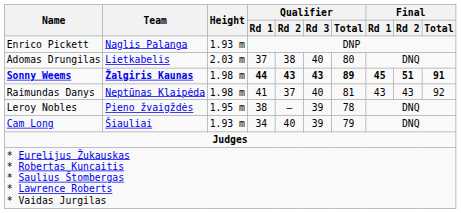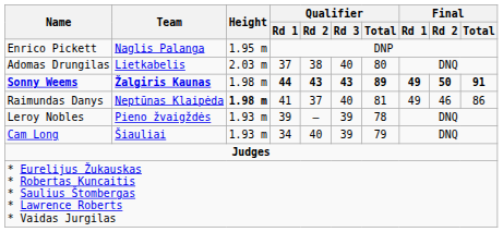 <table class="wikitable">
 <tr>
 <th rowspan="2">Name</th>
 <th rowspan="2">Team</th>
 <th rowspan="2">Height</th>
 <th colspan="4">Qualifier</th>
 <th colspan="3">Final</th>
 </tr>
 <tr>
 <th>Rd 1</th>
 <th>Rd 2</th>
 <th>Rd 3</th>
 <th>Total</th>
 <th>Rd 1</th>
 <th>Rd 2</th>
 <th>Total</th>
 </tr>
 <tr>
 <td> Enrico Pickett</td>
 <td><a href='#'>Naglis Palanga</a></td>
-<td>1.93 m</td>
+<td>1.95 m</td>
 <td colspan="7" align="center">DNP</td>
 </tr>
 <tr>
 <td> Adomas Drungilas</td>
 <td><a href='#'>Lietkabelis</a></td>
 <td>2.03 m</td>
 <td align="center">37</td>
 <td align="center">38</td>
 <td align="center">40</td>
 <td align="center">80</td>
 <td colspan="3" align="center">DNQ</td>
 </tr>
 <tr>
 <td> <strong><a href='#'>Sonny Weems</a></strong></td>
 <td><strong><a href='#'>Žalgiris Kaunas</a></strong></td>
 <td>1.98 m</td>
 <td align="center"><strong>44</strong></td>
 <td align="center"><strong>43</strong></td>
 <td align="center"><strong>43</strong></td>
 <td align="center"><strong>89</strong></td>
-<td align="center"><strong>45</strong></td>
-<td align="center"><strong>51</strong></td>
+<td align="center"><strong>49</strong></td>
+<td align="center"><strong>50</strong></td>
 <td align="center"><strong>91</strong></td>
 </tr>
 <tr>
 <td> Raimundas Danys</td>
 <td><a href='#'>Neptūnas Klaipėda</a></td>
-<td>1.98 m</td>
+<td><strong>1.98 m</strong></td>
 <td align="center">41</td>
 <td align="center">37</td>
 <td align="center">40</td>
 <td align="center">81</td>
-<td align="center">43</td>
-<td align="center">43</td>
-<td align="center">92</td>
+<td align="center">49</td>
+<td align="center">46</td>
+<td align="center">86</td>
 </tr>
 <tr>
 <td> Leroy Nobles</td>
 <td><a href='#'>Pieno žvaigždės</a></td>
-<td>1.95 m</td>
-<td align="center">38</td>
+<td>1.93 m</td>
+<td align="center">39</td>
 <td align="center">–</td>
 <td align="center">39</td>
 <td align="center">78</td>
 <td colspan="3" align="center">DNQ</td>
 </tr>
 <tr>
 <td> <a href='#'>Cam Long</a></td>
 <td><a href='#'>Šiauliai</a></td>
 <td>1.93 m</td>
 <td align="center">34</td>
 <td align="center">40</td>
 <td align="center">39</td>
 <td align="center">79</td>
 <td colspan="3" align="center">DNQ</td>
 </tr>
 <tr>
 <td colspan="10" align="center"><strong>Judges</strong></td>
 </tr>
 <tr>
 <td colspan="10">* <a href='#'>Eurelijus Žukauskas</a> <br> * <a href='#'>Robertas Kuncaitis</a><br> * <a href='#'>Saulius Štombergas</a> <br> * <a href='#'>Lawrence Roberts</a> <br> * Vaidas Jurgilas</td>
 </tr>
 </table>
